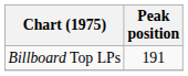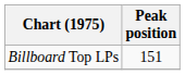 <table class="wikitable">
 <tr>
 <th>Chart (1975)</th>
 <th>Peak<br>position</th>
 </tr>
 <tr>
 <td><em>Billboard</em> Top LPs</td>
-<td align="center">191</td>
+<td align="center">151</td>
 </tr>
 <tr>
 </tr>
 </table>
